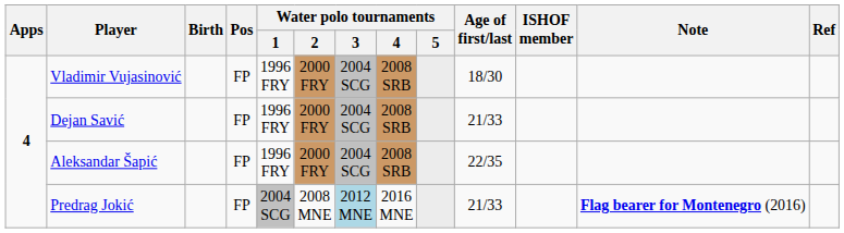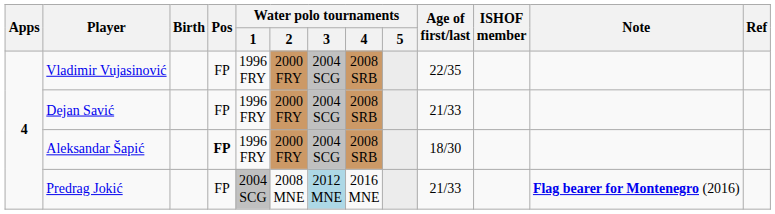 <table class="wikitable sortable" style="text-align: center; font-size: 90%; margin-left: 1em;">
 <tr>
 <th rowspan="2">Apps</th>
 <th rowspan="2">Player</th>
 <th rowspan="2">Birth</th>
 <th rowspan="2">Pos</th>
 <th colspan="5">Water polo tournaments</th>
 <th rowspan="2">Age of<br>first/last</th>
 <th rowspan="2">ISHOF<br>member</th>
 <th rowspan="2">Note</th>
 <th rowspan="2" class="unsortable">Ref</th>
 </tr>
 <tr>
 <th>1</th>
 <th style="width: 2em;" class="unsortable">2</th>
 <th style="width: 2em;" class="unsortable">3</th>
 <th style="width: 2em;" class="unsortable">4</th>
 <th style="width: 2em;" class="unsortable">5</th>
 </tr>
 <tr>
 <td rowspan="4"><strong>4</strong></td>
 <td style="text-align: left;" data-sort-value="Vujasinović, Vladimir"><a href='#'>Vladimir Vujasinović</a></td>
 <td></td>
 <td>FP</td>
 <td>1996<br>FRY</td>
 <td style="background-color: #cc9966;">2000<br>FRY</td>
 <td style="background-color: silver;">2004<br>SCG</td>
 <td style="background-color: #cc9966;">2008<br>SRB</td>
 <td style="background-color: #ececec;"></td>
-<td>18/30</td>
+<td>22/35</td>
 <td></td>
 <td style="text-align: left;"></td>
 <td></td>
 </tr>
 <tr>
 <td style="text-align: left;" data-sort-value="Savić, Dejan"><a href='#'>Dejan Savić</a></td>
 <td></td>
 <td>FP</td>
 <td>1996<br>FRY</td>
 <td style="background-color: #cc9966;">2000<br>FRY</td>
 <td style="background-color: silver;">2004<br>SCG</td>
 <td style="background-color: #cc9966;">2008<br>SRB</td>
 <td style="background-color: #ececec;"></td>
 <td>21/33</td>
 <td></td>
 <td style="text-align: left;"></td>
 <td></td>
 </tr>
 <tr>
 <td style="text-align: left;" data-sort-value="Šapić, Aleksandar"><a href='#'>Aleksandar Šapić</a></td>
 <td></td>
-<td>FP</td>
+<td><strong>FP</strong></td>
 <td>1996<br>FRY</td>
 <td style="background-color: #cc9966;">2000<br>FRY</td>
 <td style="background-color: silver;">2004<br>SCG</td>
 <td style="background-color: #cc9966;">2008<br>SRB</td>
 <td style="background-color: #ececec;"></td>
-<td>22/35</td>
+<td>18/30</td>
 <td></td>
 <td style="text-align: left;"></td>
 <td></td>
 </tr>
 <tr>
 <td style="text-align: left;" data-sort-value="Jokić, Predrag"><a href='#'>Predrag Jokić</a></td>
 <td></td>
 <td>FP</td>
 <td style="background-color: silver;">2004<br>SCG</td>
 <td>2008<br>MNE</td>
 <td style="background: lightblue;">2012<br>MNE</td>
 <td>2016<br>MNE</td>
 <td style="background-color: #ececec;"></td>
 <td>21/33</td>
 <td></td>
 <td style="text-align: left;"><strong><a href='#'>Flag bearer for Montenegro</a></strong> (2016)</td>
 <td></td>
 </tr>
 </table>
